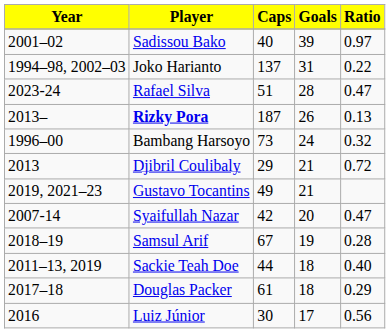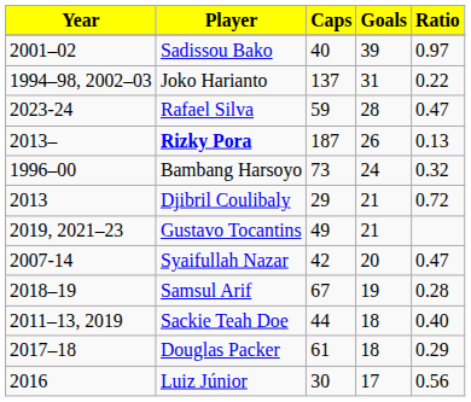 <table class="wikitable">
 <tr>
 <th style="background-color:yellow; color:black;" scope=col>Year</th>
 <th style="background-color:yellow; color:black;" scope=col>Player</th>
 <th style="background-color:yellow; color:black;" scope=col>Caps</th>
 <th style="background-color:yellow; color:black;" scope=col>Goals</th>
 <th style="background-color:yellow; color:black;" scope=col>Ratio</th>
 </tr>
 <tr style="">
 </tr>
 <tr>
 <td>2001–02</td>
 <td> <a href='#'>Sadissou Bako</a></td>
 <td>40</td>
 <td>39</td>
 <td>0.97</td>
 </tr>
 <tr>
 <td>1994–98, 2002–03</td>
 <td> Joko Harianto</td>
 <td>137</td>
 <td>31</td>
 <td>0.22</td>
 </tr>
 <tr>
 <td>2023-24</td>
 <td> <a href='#'>Rafael Silva</a></td>
-<td>51</td>
+<td>59</td>
 <td>28</td>
 <td>0.47</td>
 </tr>
 <tr>
 <td>2013–</td>
 <td> <strong><a href='#'>Rizky Pora</a></strong></td>
 <td>187</td>
 <td>26</td>
 <td>0.13</td>
 </tr>
 <tr>
 <td>1996–00</td>
 <td> Bambang Harsoyo</td>
 <td>73</td>
 <td>24</td>
 <td>0.32</td>
 </tr>
 <tr>
 <td>2013</td>
 <td> <a href='#'>Djibril Coulibaly</a></td>
 <td>29</td>
 <td>21</td>
 <td>0.72</td>
 </tr>
 <tr>
 <td>2019, 2021–23</td>
 <td> <a href='#'>Gustavo Tocantins</a></td>
 <td>49</td>
 <td>21</td>
 <td></td>
 </tr>
 <tr>
 <td>2007-14</td>
 <td> <a href='#'>Syaifullah Nazar</a></td>
 <td>42</td>
 <td>20</td>
 <td>0.47</td>
 </tr>
 <tr>
 <td>2018–19</td>
 <td> <a href='#'>Samsul Arif</a></td>
 <td>67</td>
 <td>19</td>
 <td>0.28</td>
 </tr>
 <tr>
 <td>2011–13, 2019</td>
 <td>  <a href='#'>Sackie Teah Doe</a></td>
 <td>44</td>
 <td>18</td>
 <td>0.40</td>
 </tr>
 <tr>
 <td>2017–18</td>
 <td> <a href='#'>Douglas Packer</a></td>
 <td>61</td>
 <td>18</td>
 <td>0.29</td>
 </tr>
 <tr>
 <td>2016</td>
 <td> <a href='#'>Luiz Júnior</a></td>
 <td>30</td>
 <td>17</td>
 <td>0.56</td>
 </tr>
 </table>
